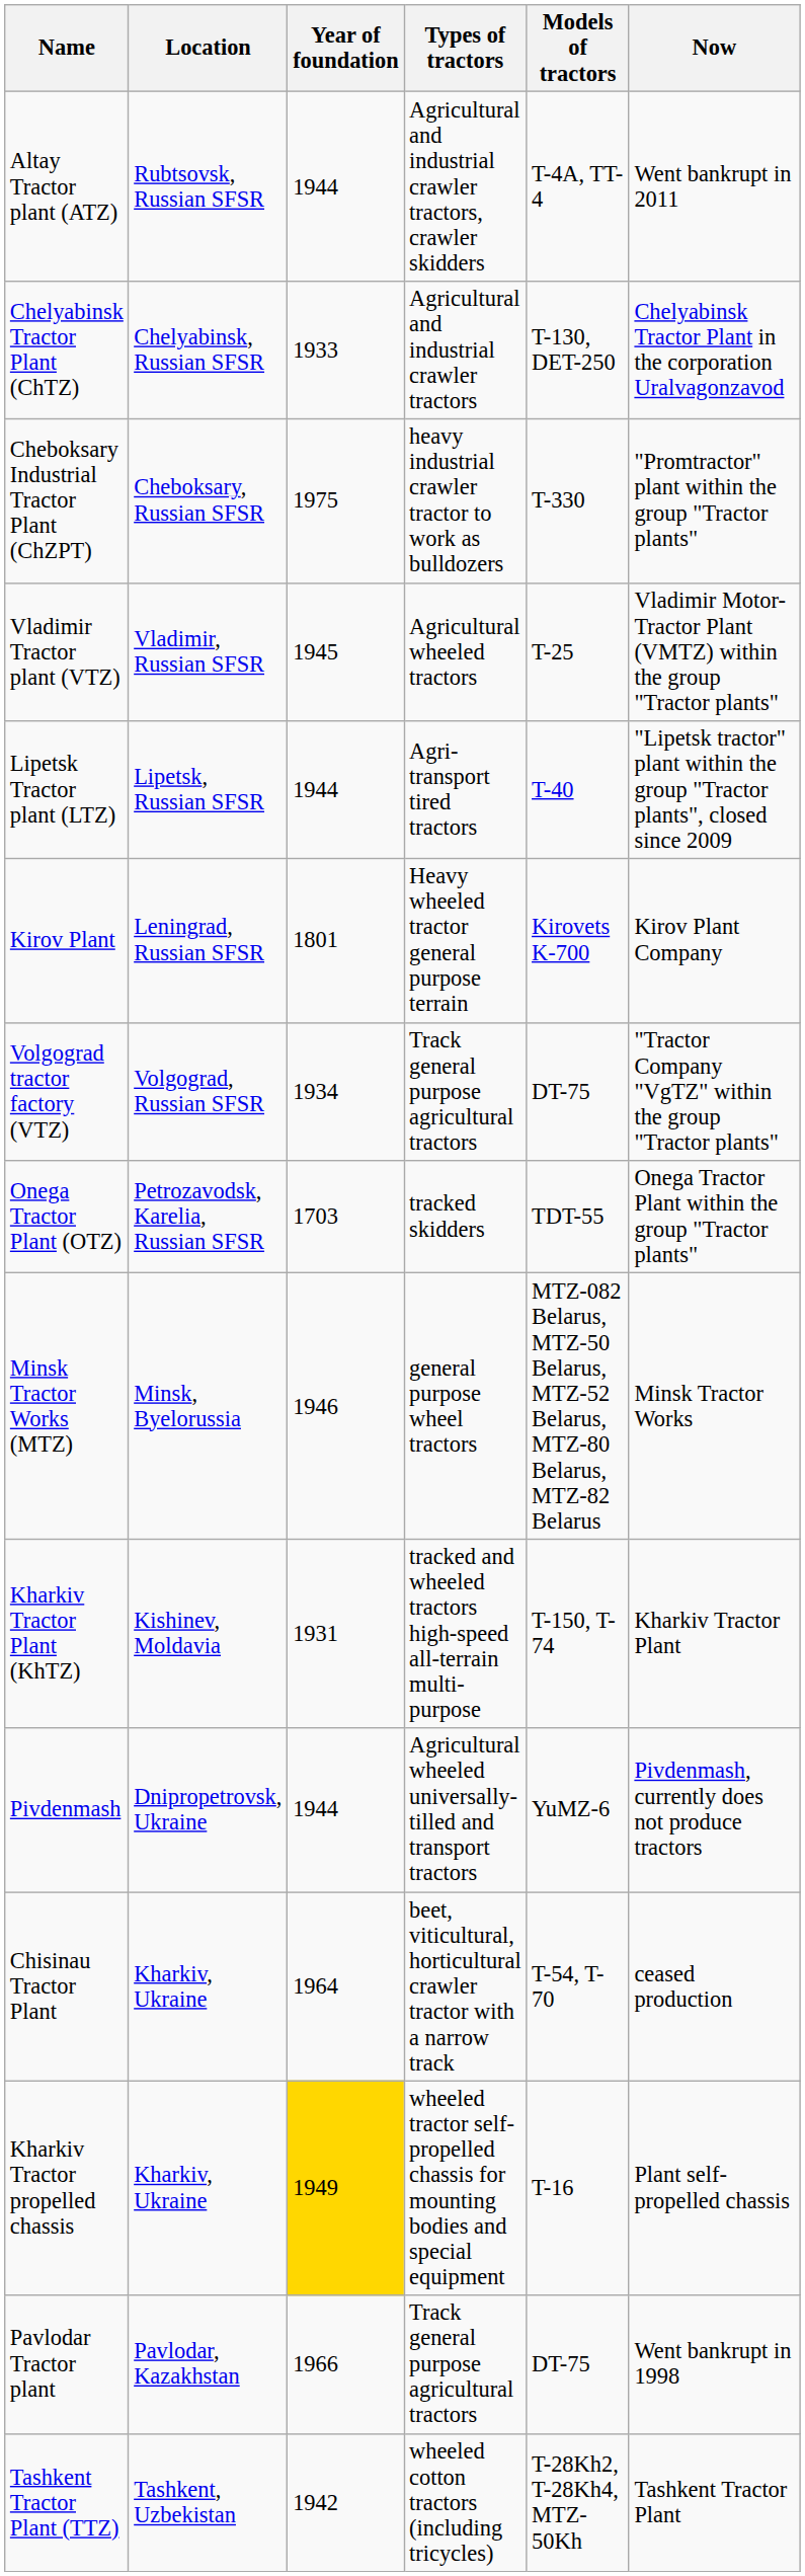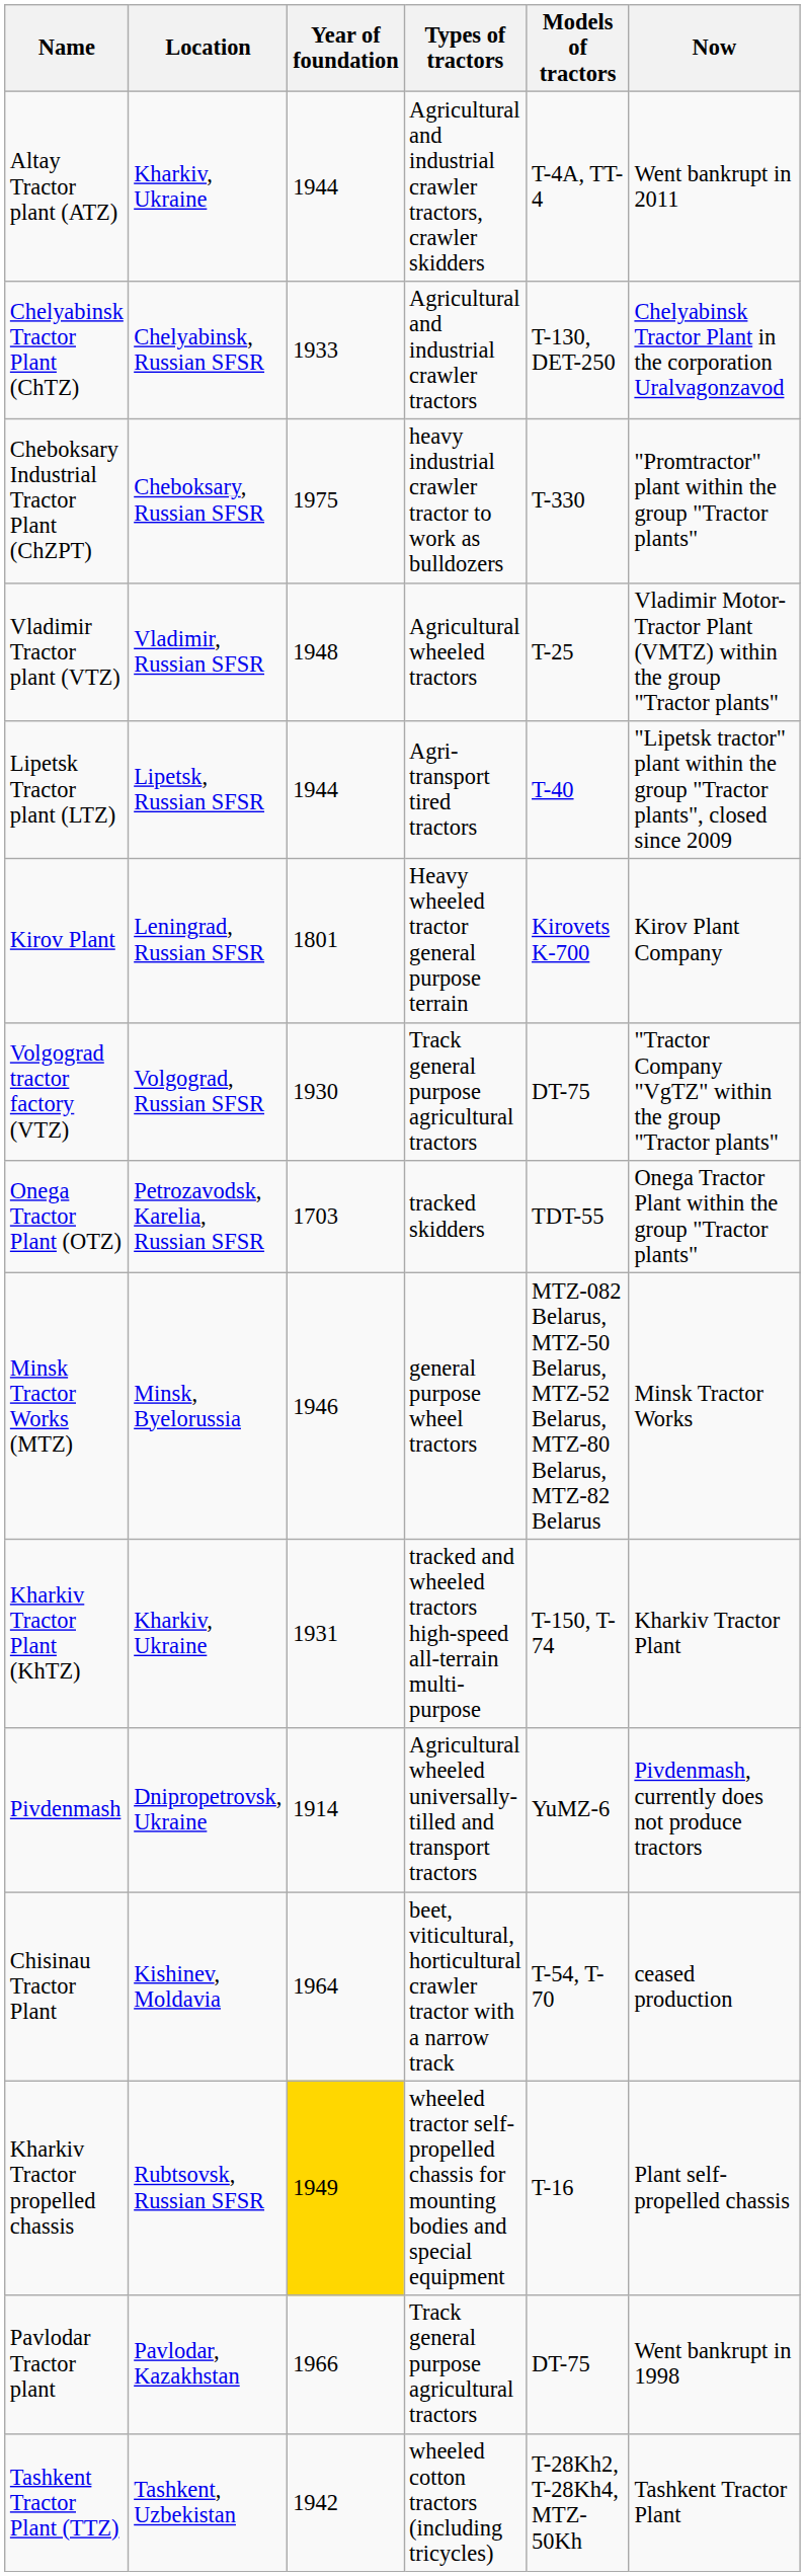 <table class="wikitable" style="width:90%;">
 <tr>
 <th style="width:15%;">Name</th>
 <th style="width:20%;">Location</th>
 <th style="width:12%;">Year of foundation</th>
 <th style="width:12%;">Types of tractors</th>
 <th>Models of tractors</th>
 <th>Now</th>
 </tr>
 <tr>
 <td>Altay Tractor plant (ATZ)</td>
-<td> <a href='#'>Rubtsovsk</a>, <a href='#'>Russian SFSR</a></td>
+<td> <a href='#'>Kharkiv</a>, <a href='#'>Ukraine</a></td>
 <td>1944</td>
 <td>Agricultural and industrial crawler tractors, crawler skidders</td>
 <td>T-4A, TT-4</td>
 <td>Went bankrupt in 2011</td>
 </tr>
 <tr>
 <td><a href='#'>Chelyabinsk Tractor Plant</a> (ChTZ)</td>
 <td> <a href='#'>Chelyabinsk</a>, <a href='#'>Russian SFSR</a></td>
 <td>1933</td>
 <td>Agricultural and industrial crawler tractors</td>
 <td>T-130, DET-250</td>
 <td><a href='#'>Chelyabinsk Tractor Plant</a>  in the corporation <a href='#'>Uralvagonzavod</a></td>
 </tr>
 <tr>
 <td>Cheboksary Industrial Tractor Plant (ChZPT)</td>
 <td> <a href='#'>Cheboksary</a>, <a href='#'>Russian SFSR</a></td>
 <td>1975</td>
 <td>heavy industrial crawler tractor to work as bulldozers</td>
 <td>T-330</td>
 <td>"Promtractor" plant within the group "Tractor plants"</td>
 </tr>
 <tr>
 <td>Vladimir Tractor plant (VTZ)</td>
 <td> <a href='#'>Vladimir</a>, <a href='#'>Russian SFSR</a></td>
-<td>1945</td>
+<td>1948</td>
 <td>Agricultural wheeled tractors</td>
 <td>T-25</td>
 <td>Vladimir Motor-Tractor Plant (VMTZ) within the group "Tractor plants"</td>
 </tr>
 <tr>
 <td>Lipetsk Tractor plant (LTZ)</td>
 <td> <a href='#'>Lipetsk</a>, <a href='#'>Russian SFSR</a></td>
 <td>1944</td>
 <td>Agri-transport tired tractors</td>
 <td><a href='#'>T-40</a></td>
 <td>"Lipetsk tractor" plant within the group "Tractor plants", closed since 2009</td>
 </tr>
 <tr>
 <td><a href='#'>Kirov Plant</a></td>
 <td> <a href='#'>Leningrad</a>, <a href='#'>Russian SFSR</a></td>
 <td>1801</td>
 <td>Heavy wheeled tractor general purpose terrain</td>
 <td><a href='#'>Kirovets K-700</a></td>
 <td>Kirov Plant Company</td>
 </tr>
 <tr>
 <td><a href='#'>Volgograd tractor factory</a> (VTZ)</td>
 <td> <a href='#'>Volgograd</a>, <a href='#'>Russian SFSR</a></td>
-<td>1934</td>
+<td>1930</td>
 <td>Track general purpose agricultural tractors</td>
 <td>DT-75</td>
 <td>"Tractor Company "VgTZ" within the group "Tractor plants"</td>
 </tr>
 <tr>
 <td><a href='#'>Onega Tractor Plant</a> (OTZ)</td>
 <td>  <a href='#'>Petrozavodsk</a>, <a href='#'>Karelia</a>, <a href='#'>Russian SFSR</a></td>
 <td>1703</td>
 <td>tracked skidders</td>
 <td>TDT-55</td>
 <td>Onega Tractor Plant within the group "Tractor plants"</td>
 </tr>
 <tr>
 <td><a href='#'>Minsk Tractor Works</a> (MTZ)</td>
 <td> <a href='#'>Minsk</a>, <a href='#'>Byelorussia</a></td>
 <td>1946</td>
 <td>general purpose wheel tractors</td>
 <td>MTZ-082 Belarus, MTZ-50 Belarus, MTZ-52 Belarus, MTZ-80 Belarus, MTZ-82 Belarus</td>
 <td>Minsk Tractor Works</td>
 </tr>
 <tr>
 <td><a href='#'>Kharkiv Tractor Plant</a> (KhTZ)</td>
-<td> <a href='#'>Kishinev</a>, <a href='#'>Moldavia</a></td>
+<td> <a href='#'>Kharkiv</a>, <a href='#'>Ukraine</a></td>
 <td>1931</td>
 <td>tracked and wheeled tractors high-speed all-terrain multi-purpose</td>
 <td>T-150, T-74</td>
 <td>Kharkiv Tractor Plant</td>
 </tr>
 <tr>
 <td><a href='#'>Pivdenmash</a></td>
 <td> <a href='#'>Dnipropetrovsk</a>, <a href='#'>Ukraine</a></td>
-<td>1944</td>
+<td>1914</td>
 <td>Agricultural wheeled universally-tilled and transport tractors</td>
 <td>YuMZ-6</td>
 <td><a href='#'>Pivdenmash</a>, currently does not produce tractors</td>
 </tr>
 <tr>
 <td>Chisinau Tractor Plant</td>
-<td> <a href='#'>Kharkiv</a>, <a href='#'>Ukraine</a></td>
+<td> <a href='#'>Kishinev</a>, <a href='#'>Moldavia</a></td>
 <td>1964</td>
 <td>beet, viticultural, horticultural crawler tractor with a narrow track</td>
 <td>T-54, T-70</td>
 <td>ceased production</td>
 </tr>
 <tr>
 <td>Kharkiv Tractor propelled chassis</td>
-<td> <a href='#'>Kharkiv</a>, <a href='#'>Ukraine</a></td>
+<td> <a href='#'>Rubtsovsk</a>, <a href='#'>Russian SFSR</a></td>
 <td style="background: gold;">1949</td>
 <td>wheeled tractor self-propelled chassis for mounting bodies and special equipment</td>
 <td>T-16</td>
 <td>Plant self-propelled chassis</td>
 </tr>
 <tr>
 <td>Pavlodar Tractor plant</td>
 <td> <a href='#'>Pavlodar</a>, <a href='#'>Kazakhstan</a></td>
 <td>1966</td>
 <td>Track general purpose agricultural tractors</td>
 <td>DT-75</td>
 <td>Went bankrupt in 1998</td>
 </tr>
 <tr>
 <td><a href='#'>Tashkent Tractor Plant (TTZ)</a></td>
 <td> <a href='#'>Tashkent</a>, <a href='#'>Uzbekistan</a></td>
 <td>1942</td>
 <td>wheeled cotton tractors (including tricycles)</td>
 <td>T-28Kh2, T-28Kh4, MTZ-50Kh</td>
 <td>Tashkent Tractor Plant</td>
 </tr>
 </table>
